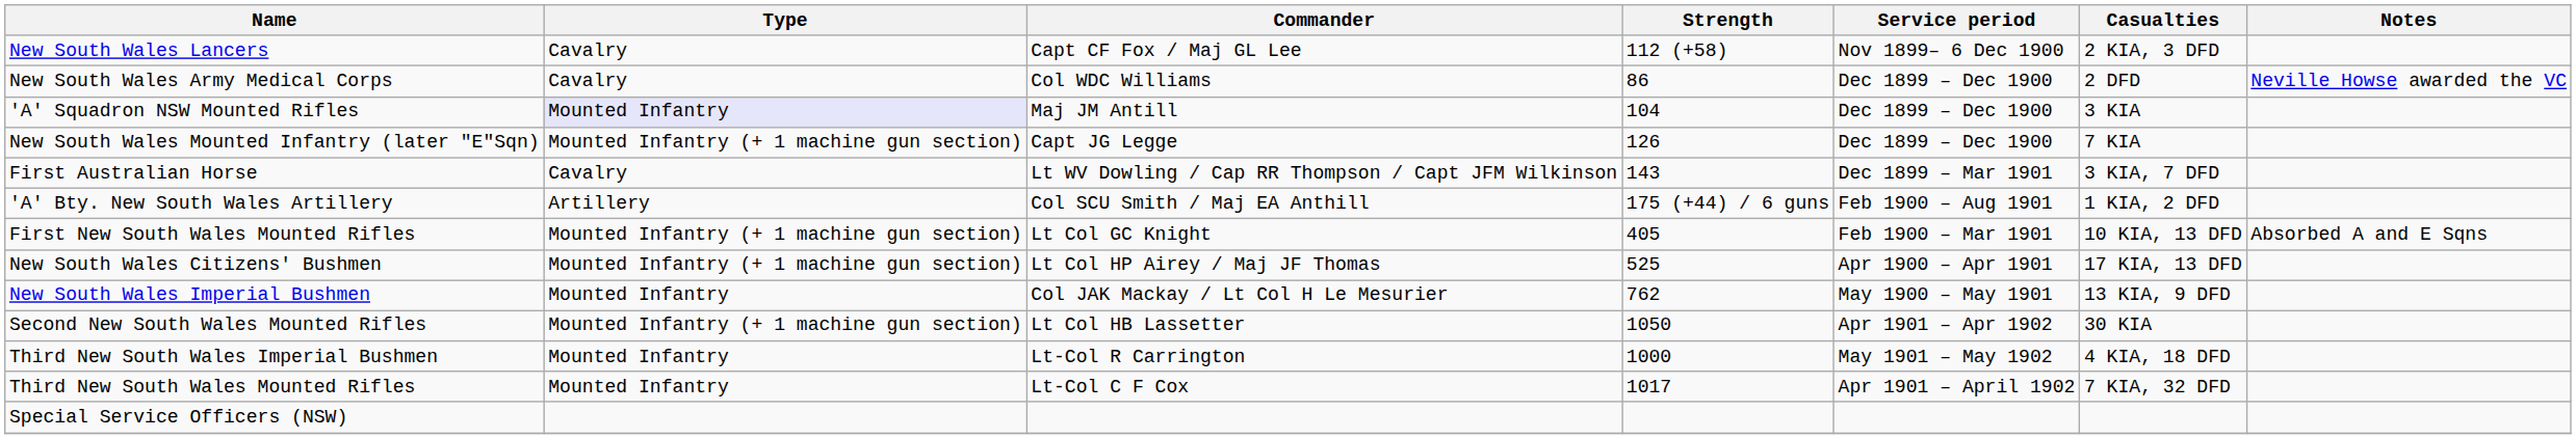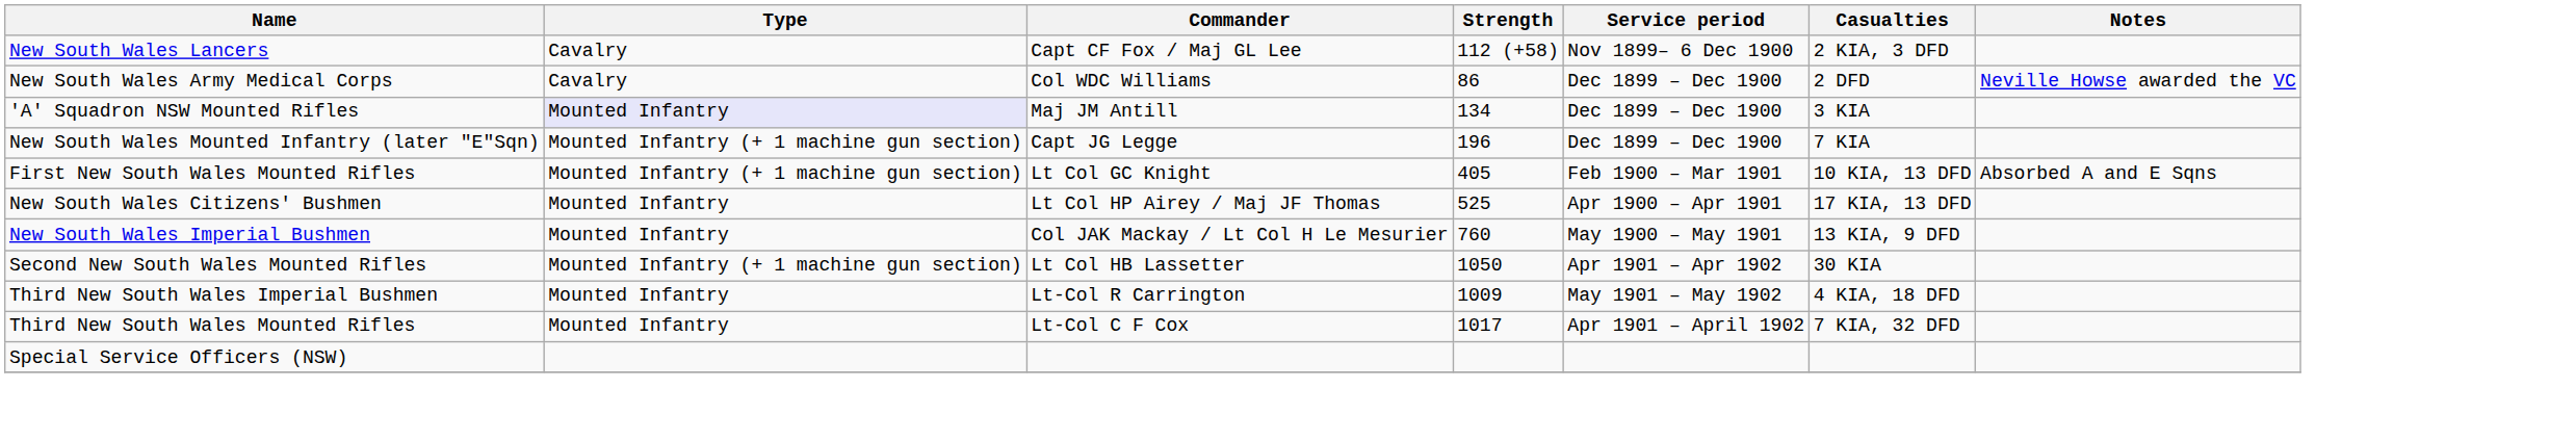 <table class="wikitable" align=center>
 <tr>
 <th>Name</th>
 <th>Type</th>
 <th>Commander</th>
 <th>Strength</th>
 <th>Service period</th>
 <th>Casualties</th>
 <th>Notes</th>
 </tr>
 <tr>
 <td><a href='#'>New South Wales Lancers</a></td>
 <td>Cavalry</td>
 <td>Capt CF Fox / Maj GL Lee</td>
 <td>112 (+58)</td>
 <td>Nov 1899– 6 Dec 1900</td>
 <td>2 KIA, 3 DFD</td>
 <td></td>
 </tr>
 <tr>
 <td>New South Wales Army Medical Corps</td>
 <td>Cavalry</td>
 <td>Col WDC Williams</td>
 <td>86</td>
 <td>Dec 1899 – Dec 1900</td>
 <td>2 DFD</td>
 <td><a href='#'>Neville Howse</a> awarded the <a href='#'>VC</a></td>
 </tr>
 <tr>
 <td>'A' Squadron NSW Mounted Rifles</td>
 <td style="background: lavender;">Mounted Infantry</td>
 <td>Maj JM Antill</td>
-<td>104</td>
+<td>134</td>
 <td>Dec 1899 – Dec 1900</td>
 <td>3 KIA</td>
 <td></td>
 </tr>
 <tr>
 <td>New South Wales Mounted Infantry (later "E"Sqn)</td>
 <td>Mounted Infantry (+ 1 machine gun section)</td>
 <td>Capt JG Legge</td>
-<td>126</td>
+<td>196</td>
 <td>Dec 1899 – Dec 1900</td>
 <td>7 KIA</td>
-<td></td>
-</tr>
-<tr>
-<td>First Australian Horse</td>
-<td>Cavalry</td>
-<td>Lt WV Dowling / Cap RR Thompson / Capt JFM Wilkinson</td>
-<td>143</td>
-<td>Dec 1899 – Mar 1901</td>
-<td>3 KIA, 7 DFD</td>
-<td></td>
-</tr>
-<tr>
-<td>'A' Bty. New South Wales Artillery</td>
-<td>Artillery</td>
-<td>Col SCU Smith / Maj EA Anthill</td>
-<td>175 (+44) / 6 guns</td>
-<td>Feb 1900 – Aug 1901</td>
-<td>1 KIA, 2 DFD</td>
 <td></td>
 </tr>
 <tr>
 <td>First New South Wales Mounted Rifles</td>
 <td>Mounted Infantry (+ 1 machine gun section)</td>
 <td>Lt Col GC Knight</td>
 <td>405</td>
 <td>Feb 1900 – Mar 1901</td>
 <td>10 KIA, 13 DFD</td>
 <td>Absorbed A and E Sqns</td>
 </tr>
 <tr>
 <td>New South Wales Citizens' Bushmen</td>
-<td>Mounted Infantry (+ 1 machine gun section)</td>
+<td>Mounted Infantry</td>
 <td>Lt Col HP Airey / Maj JF Thomas</td>
 <td>525</td>
 <td>Apr 1900 – Apr 1901</td>
 <td>17 KIA, 13 DFD</td>
 <td></td>
 </tr>
 <tr>
 <td><a href='#'>New South Wales Imperial Bushmen</a></td>
 <td>Mounted Infantry</td>
 <td>Col JAK Mackay / Lt Col H Le Mesurier</td>
-<td>762</td>
+<td>760</td>
 <td>May 1900 – May 1901</td>
 <td>13 KIA, 9 DFD</td>
 <td></td>
 </tr>
 <tr>
 <td>Second New South Wales Mounted Rifles</td>
 <td>Mounted Infantry (+ 1 machine gun section)</td>
 <td>Lt Col HB Lassetter</td>
 <td>1050</td>
 <td>Apr 1901 – Apr 1902</td>
 <td>30 KIA</td>
 <td></td>
 </tr>
 <tr>
 <td>Third New South Wales Imperial Bushmen</td>
 <td>Mounted Infantry</td>
 <td>Lt-Col  R Carrington</td>
-<td>1000</td>
+<td>1009</td>
 <td>May 1901 – May 1902</td>
 <td>4 KIA, 18 DFD</td>
 <td></td>
 </tr>
 <tr>
 <td>Third New South Wales Mounted Rifles</td>
 <td>Mounted Infantry</td>
 <td>Lt-Col  C F Cox</td>
 <td>1017</td>
 <td>Apr 1901 – April 1902</td>
 <td>7 KIA, 32 DFD</td>
 <td></td>
 </tr>
 <tr>
 <td>Special Service Officers (NSW)</td>
 <td></td>
 <td></td>
 <td></td>
 <td></td>
 <td></td>
 <td></td>
 </tr>
 <tr>
 </tr>
 </table>
